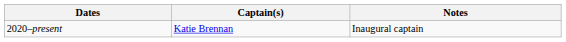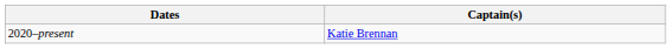 <table class="wikitable" width=55%>
 <tr>
 <th>Dates</th>
 <th>Captain(s)</th>
-<th>Notes</th>
 </tr>
 <tr>
 <td>2020–<em>present</em></td>
 <td><a href='#'>Katie Brennan</a></td>
-<td>Inaugural captain</td>
 </tr>
 </table>
